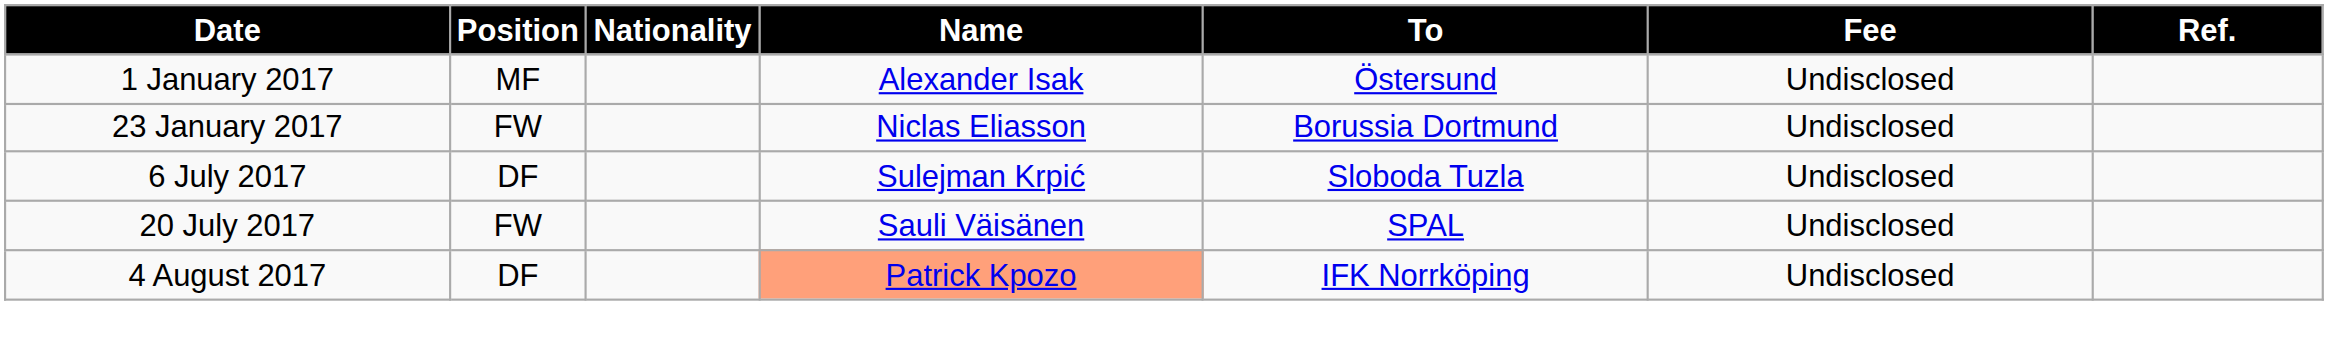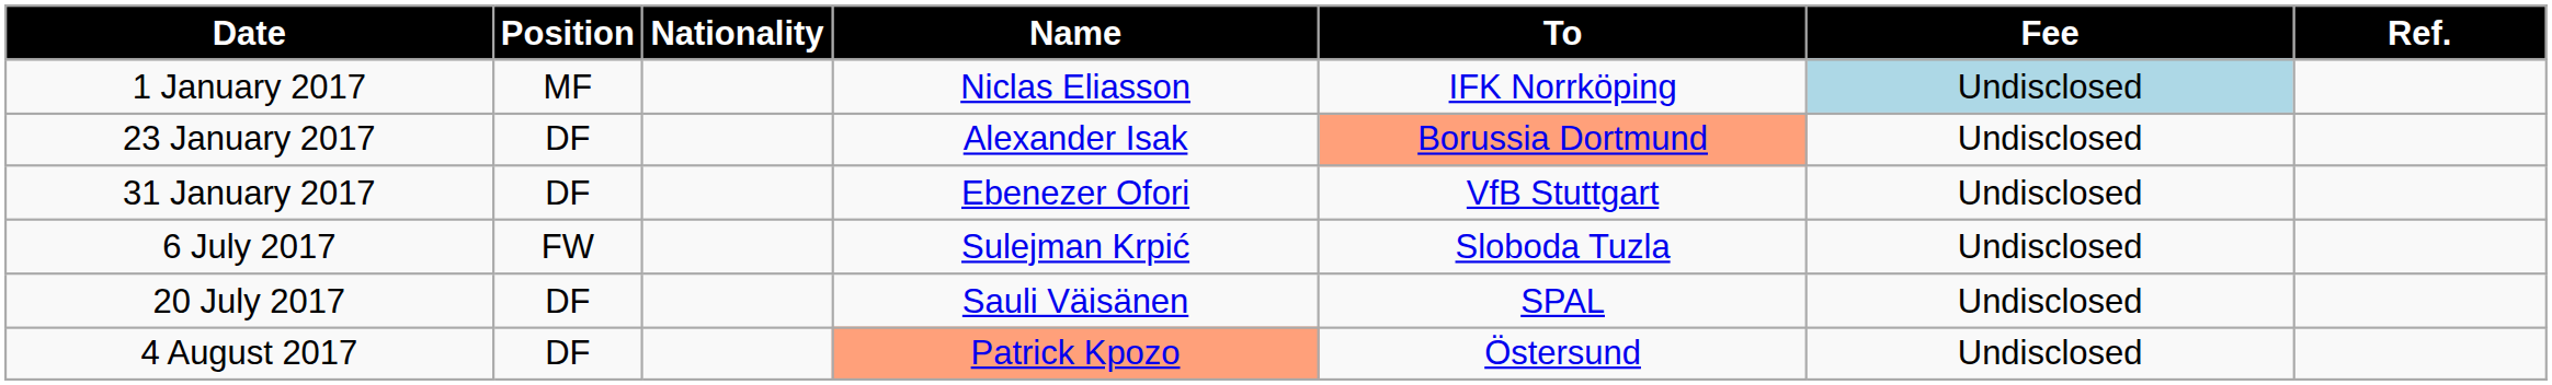 <table class="wikitable"  style="text-align:center; font-size:90%; ">
 <tr>
 <th style="background:#000000; color:white; width:200px;">Date</th>
 <th style="background:#000000; color:white; width:50px;">Position</th>
 <th style="background:#000000; color:white; width:50px;">Nationality</th>
 <th style="background:#000000; color:white; width:200px;">Name</th>
 <th style="background:#000000; color:white; width:200px;">To</th>
 <th style="background:#000000; color:white; width:200px;">Fee</th>
 <th style="background:#000000; color:white; width:100px;">Ref.</th>
 </tr>
 <tr>
 <td>1 January 2017</td>
 <td>MF</td>
 <td></td>
+<td><a href='#'>Niclas Eliasson</a></td>
+<td><a href='#'>IFK Norrköping</a></td>
+<td style="background: lightblue;">Undisclosed</td>
+<td></td>
+</tr>
+<tr>
+<td>23 January 2017</td>
+<td>DF</td>
+<td></td>
 <td><a href='#'>Alexander Isak</a></td>
-<td><a href='#'>Östersund</a></td>
+<td style="background: lightsalmon;"><a href='#'>Borussia Dortmund</a></td>
 <td>Undisclosed</td>
 <td></td>
 </tr>
 <tr>
-<td>23 January 2017</td>
-<td>FW</td>
+<td>31 January 2017</td>
+<td>DF</td>
 <td></td>
-<td><a href='#'>Niclas Eliasson</a></td>
-<td><a href='#'>Borussia Dortmund</a></td>
+<td><a href='#'>Ebenezer Ofori</a></td>
+<td><a href='#'>VfB Stuttgart</a></td>
 <td>Undisclosed</td>
 <td></td>
 </tr>
 <tr>
 <td>6 July 2017</td>
-<td>DF</td>
+<td>FW</td>
 <td></td>
 <td><a href='#'>Sulejman Krpić</a></td>
 <td><a href='#'>Sloboda Tuzla</a></td>
 <td>Undisclosed</td>
 <td></td>
 </tr>
 <tr>
 <td>20 July 2017</td>
-<td>FW</td>
+<td>DF</td>
 <td></td>
 <td><a href='#'>Sauli Väisänen</a></td>
 <td><a href='#'>SPAL</a></td>
 <td>Undisclosed</td>
 <td></td>
 </tr>
 <tr>
 <td>4 August 2017</td>
 <td>DF</td>
 <td></td>
 <td style="background: lightsalmon;"><a href='#'>Patrick Kpozo</a></td>
-<td><a href='#'>IFK Norrköping</a></td>
+<td><a href='#'>Östersund</a></td>
 <td>Undisclosed</td>
 <td></td>
 </tr>
 </table>
